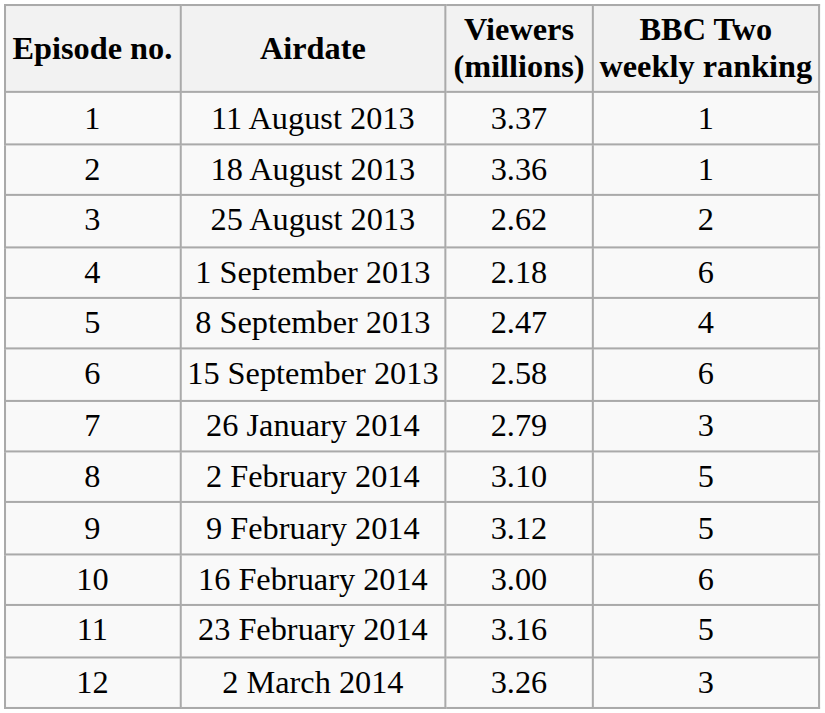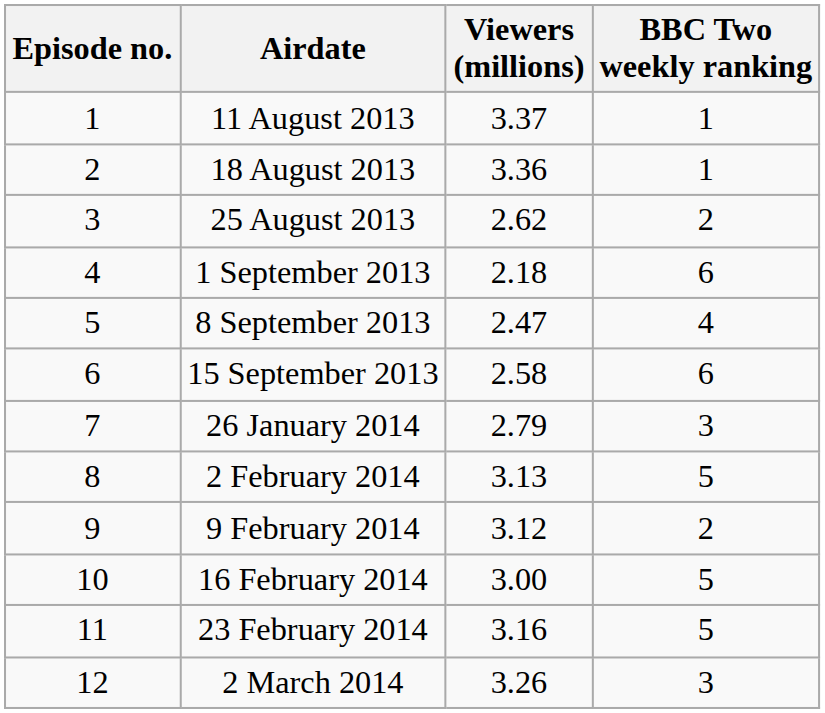 <table class="wikitable" style="text-align:center;">
 <tr>
 <th>Episode no.</th>
 <th>Airdate</th>
 <th>Viewers<br>(millions)</th>
 <th>BBC Two<br>weekly ranking</th>
 </tr>
 <tr>
 <td>1</td>
 <td>11 August 2013</td>
 <td>3.37</td>
 <td>1</td>
 </tr>
 <tr>
 <td>2</td>
 <td>18 August 2013</td>
 <td>3.36</td>
 <td>1</td>
 </tr>
 <tr>
 <td>3</td>
 <td>25 August 2013</td>
 <td>2.62</td>
 <td>2</td>
 </tr>
 <tr>
 <td>4</td>
 <td>1 September 2013</td>
 <td>2.18</td>
 <td>6</td>
 </tr>
 <tr>
 <td>5</td>
 <td>8 September 2013</td>
 <td>2.47</td>
 <td>4</td>
 </tr>
 <tr>
 <td>6</td>
 <td>15 September 2013</td>
 <td>2.58</td>
 <td>6</td>
 </tr>
 <tr>
 <td>7</td>
 <td>26 January 2014</td>
 <td>2.79</td>
 <td>3</td>
 </tr>
 <tr>
 <td>8</td>
 <td>2 February 2014</td>
-<td>3.10</td>
+<td>3.13</td>
 <td>5</td>
 </tr>
 <tr>
 <td>9</td>
 <td>9 February 2014</td>
 <td>3.12</td>
-<td>5</td>
+<td>2</td>
 </tr>
 <tr>
 <td>10</td>
 <td>16 February 2014</td>
 <td>3.00</td>
-<td>6</td>
+<td>5</td>
 </tr>
 <tr>
 <td>11</td>
 <td>23 February 2014</td>
 <td>3.16</td>
 <td>5</td>
 </tr>
 <tr>
 <td>12</td>
 <td>2 March 2014</td>
 <td>3.26</td>
 <td>3</td>
 </tr>
 </table>
